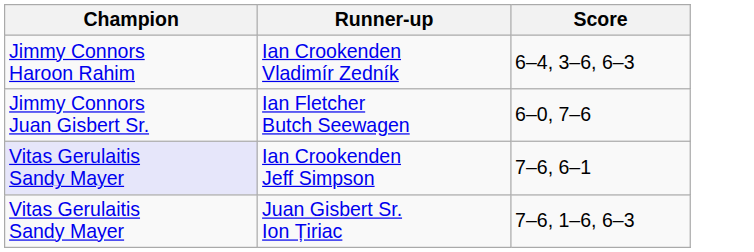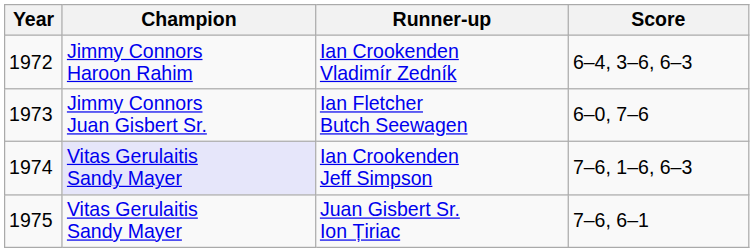 <table class="wikitable">
 <tr>
+<th style="width:40px">Year</th>
 <th style="width:200px">Champion</th>
 <th style="width:200px">Runner-up</th>
 <th style="width:140px">Score</th>
 </tr>
 <tr>
+<td>1972</td>
 <td> <a href='#'>Jimmy Connors</a> <br>  <a href='#'>Haroon Rahim</a></td>
 <td> <a href='#'>Ian Crookenden</a> <br>  <a href='#'>Vladimír Zedník</a></td>
 <td>6–4, 3–6, 6–3</td>
 </tr>
 <tr>
+<td>1973</td>
 <td> <a href='#'>Jimmy Connors</a> <br>  <a href='#'>Juan Gisbert Sr.</a></td>
 <td> <a href='#'>Ian Fletcher</a> <br>  <a href='#'>Butch Seewagen</a></td>
 <td>6–0, 7–6</td>
 </tr>
 <tr>
+<td>1974</td>
 <td style="background: lavender;"> <a href='#'>Vitas Gerulaitis</a> <br>  <a href='#'>Sandy Mayer</a></td>
 <td> <a href='#'>Ian Crookenden</a> <br>  <a href='#'>Jeff Simpson</a></td>
+<td>7–6, 1–6, 6–3</td>
+</tr>
+<tr>
+<td>1975</td>
+<td> <a href='#'>Vitas Gerulaitis</a> <br>  <a href='#'>Sandy Mayer</a></td>
+<td> <a href='#'>Juan Gisbert Sr.</a> <br>  <a href='#'>Ion Țiriac</a></td>
 <td>7–6, 6–1</td>
 </tr>
-<tr>
-<td> <a href='#'>Vitas Gerulaitis</a> <br>  <a href='#'>Sandy Mayer</a></td>
-<td> <a href='#'>Juan Gisbert Sr.</a> <br>  <a href='#'>Ion Țiriac</a></td>
-<td>7–6, 1–6, 6–3</td>
-</tr>
 </table>
